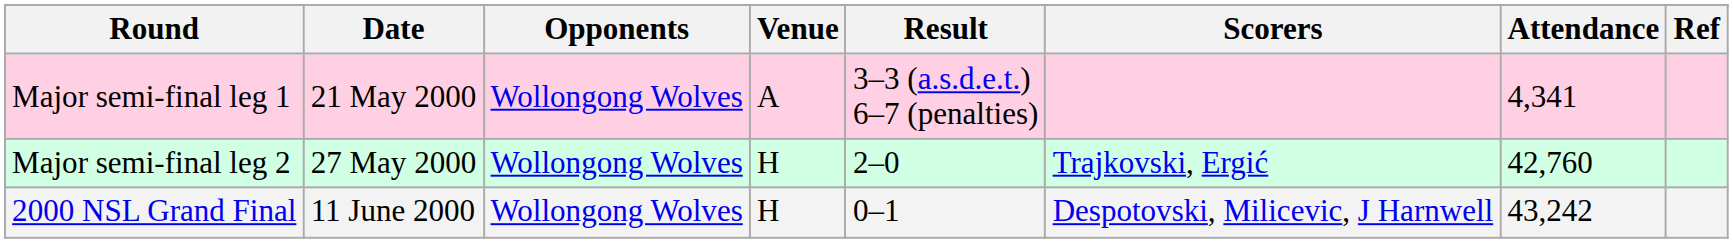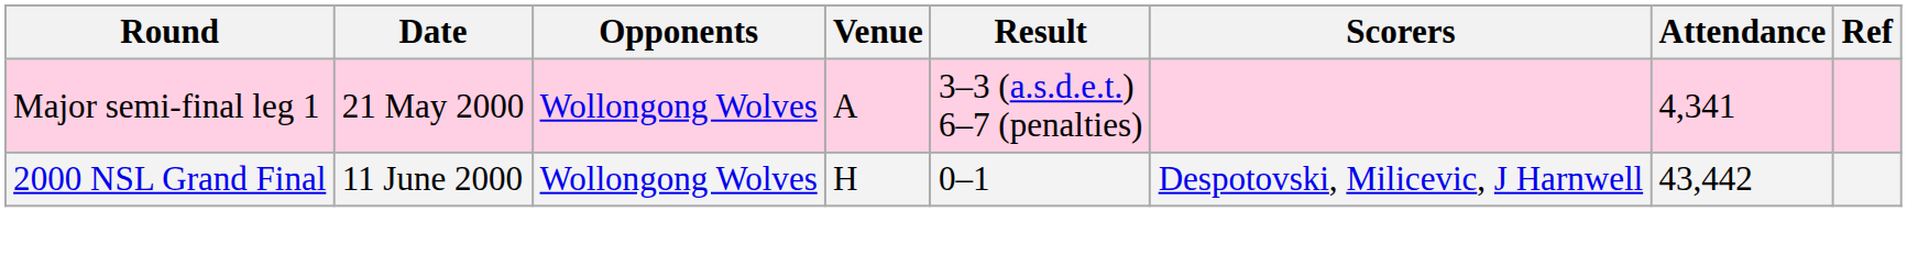 <table class="wikitable sortable">
 <tr>
 <th><strong>Round</strong></th>
 <th><strong>Date</strong></th>
 <th><strong>Opponents</strong></th>
 <th><strong>Venue</strong></th>
 <th><strong>Result</strong></th>
 <th><strong>Scorers</strong></th>
 <th><strong>Attendance</strong></th>
 <th><strong>Ref</strong></th>
 </tr>
 <tr bgcolor="#ffd0e3">
 <td>Major semi-final leg 1</td>
 <td>21 May 2000</td>
 <td><a href='#'>Wollongong Wolves</a></td>
 <td>A</td>
 <td>3–3 (<a href='#'>a.s.d.e.t.</a>)<br>6–7 (penalties)</td>
 <td></td>
 <td>4,341</td>
 <td></td>
 </tr>
-<tr bgcolor="#d0ffe3">
-<td>Major semi-final leg 2</td>
-<td>27 May 2000</td>
-<td><a href='#'>Wollongong Wolves</a></td>
-<td>H</td>
-<td>2–0</td>
-<td><a href='#'>Trajkovski</a>, <a href='#'>Ergić</a></td>
-<td>42,760</td>
-<td></td>
-</tr>
 <tr bgcolor="#f3f3f3">
 <td><a href='#'>2000 NSL Grand Final</a></td>
 <td>11 June 2000</td>
 <td><a href='#'>Wollongong Wolves</a></td>
 <td>H</td>
 <td>0–1</td>
 <td><a href='#'>Despotovski</a>, <a href='#'>Milicevic</a>, <a href='#'>J Harnwell</a></td>
-<td>43,242</td>
+<td>43,442</td>
 <td></td>
 </tr>
 </table>
